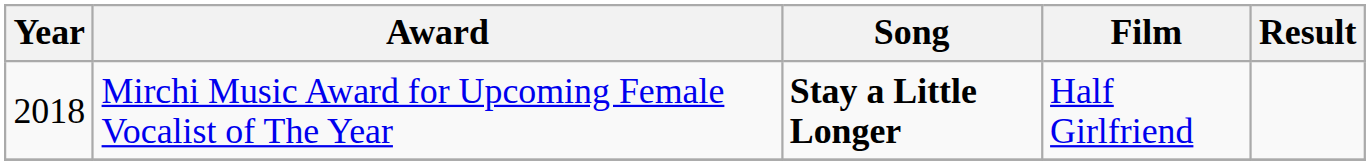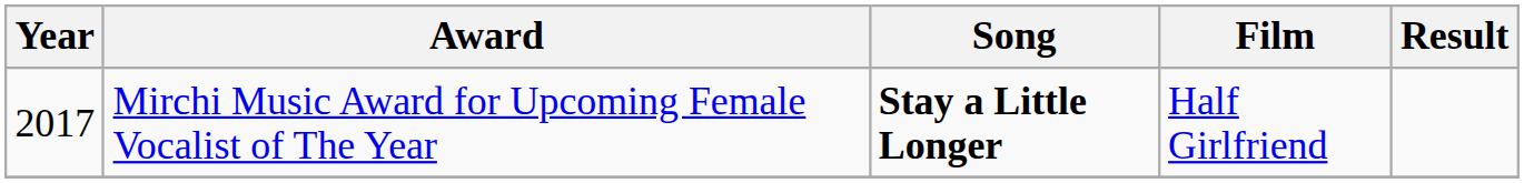 <table class="wikitable">
 <tr>
 <th>Year</th>
 <th>Award</th>
 <th>Song</th>
 <th>Film</th>
 <th>Result</th>
 </tr>
 <tr>
-<td>2018</td>
+<td>2017</td>
 <td><a href='#'>Mirchi Music Award for Upcoming Female Vocalist of The Year</a></td>
 <td><strong>Stay a Little Longer</strong></td>
 <td><a href='#'>Half Girlfriend</a></td>
 <td></td>
 </tr>
 <tr>
 </tr>
 </table>
